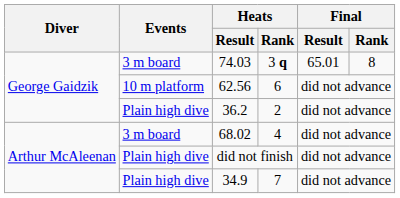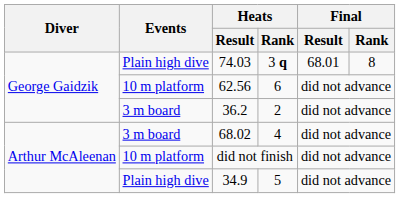 <table class=wikitable style="font-size:90%">
 <tr>
 <th rowspan="2">Diver</th>
 <th rowspan="2">Events</th>
 <th colspan="2">Heats</th>
 <th colspan="2">Final</th>
 </tr>
 <tr>
 <th>Result</th>
 <th>Rank</th>
 <th>Result</th>
 <th>Rank</th>
 </tr>
 <tr>
 <td rowspan=3><a href='#'>George Gaidzik</a></td>
-<td><a href='#'>3 m board</a></td>
+<td><a href='#'>Plain high dive</a></td>
 <td align=center>74.03</td>
 <td align=center>3 <strong>q</strong></td>
-<td align=center>65.01</td>
+<td align=center>68.01</td>
 <td align=center>8</td>
 </tr>
 <tr>
 <td><a href='#'>10 m platform</a></td>
 <td align=center>62.56</td>
 <td align=center>6</td>
 <td align=center colspan=2>did not advance</td>
 </tr>
 <tr>
-<td><a href='#'>Plain high dive</a></td>
+<td><a href='#'>3 m board</a></td>
 <td align=center>36.2</td>
 <td align=center>2</td>
 <td align=center colspan=2>did not advance</td>
 </tr>
 <tr>
 <td rowspan=3><a href='#'>Arthur McAleenan</a></td>
 <td><a href='#'>3 m board</a></td>
 <td align=center>68.02</td>
 <td align=center>4</td>
 <td align=center colspan=2>did not advance</td>
 </tr>
 <tr>
-<td><a href='#'>Plain high dive</a></td>
+<td><a href='#'>10 m platform</a></td>
 <td align=center colspan=2>did not finish</td>
 <td align=center colspan=2>did not advance</td>
 </tr>
 <tr>
 <td><a href='#'>Plain high dive</a></td>
 <td align=center>34.9</td>
-<td align=center>7</td>
+<td align=center>5</td>
 <td align=center colspan=2>did not advance</td>
 </tr>
 </table>
